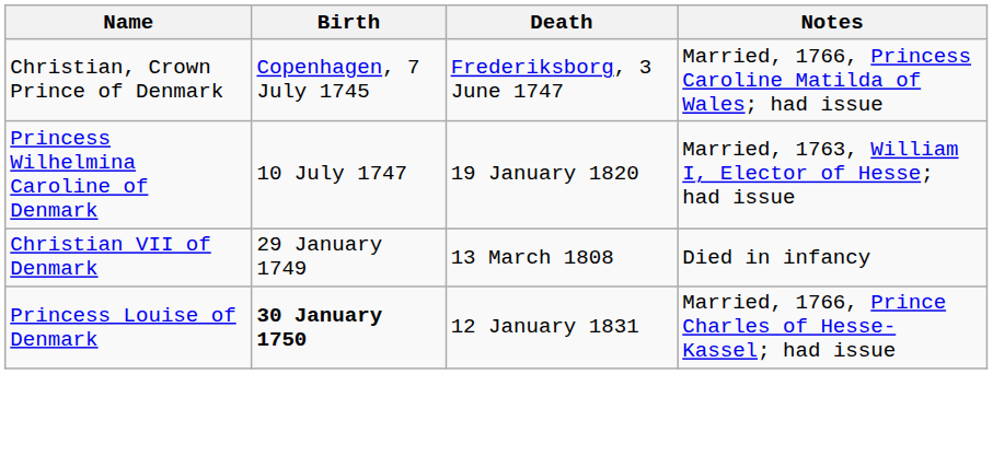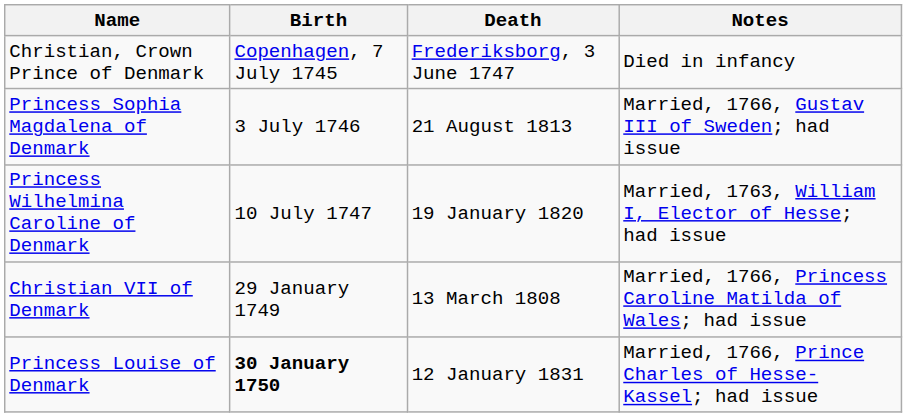 <table class="wikitable">
 <tr>
 <th>Name</th>
 <th>Birth</th>
 <th>Death</th>
 <th>Notes</th>
 </tr>
 <tr>
 <td>Christian, Crown Prince of Denmark</td>
 <td><a href='#'>Copenhagen</a>, 7 July 1745</td>
 <td><a href='#'>Frederiksborg</a>, 3 June 1747</td>
-<td>Married, 1766, <a href='#'>Princess Caroline Matilda of Wales</a>; had issue</td>
+<td>Died in infancy</td>
+</tr>
+<tr>
+<td><a href='#'>Princess Sophia Magdalena of Denmark</a></td>
+<td>3 July 1746</td>
+<td>21 August 1813</td>
+<td>Married, 1766, <a href='#'>Gustav III of Sweden</a>; had issue</td>
 </tr>
 <tr>
 <td><a href='#'>Princess Wilhelmina Caroline of Denmark</a></td>
 <td>10 July 1747</td>
 <td>19 January 1820</td>
 <td>Married, 1763, <a href='#'>William I, Elector of Hesse</a>; had issue</td>
 </tr>
 <tr>
 <td><a href='#'>Christian VII of Denmark</a></td>
 <td>29 January 1749</td>
 <td>13 March 1808</td>
-<td>Died in infancy</td>
+<td>Married, 1766, <a href='#'>Princess Caroline Matilda of Wales</a>; had issue</td>
 </tr>
 <tr>
 <td><a href='#'>Princess Louise of Denmark</a></td>
 <td><strong>30 January 1750</strong></td>
 <td>12 January 1831</td>
 <td>Married, 1766, <a href='#'>Prince Charles of Hesse-Kassel</a>; had issue</td>
 </tr>
 </table>
